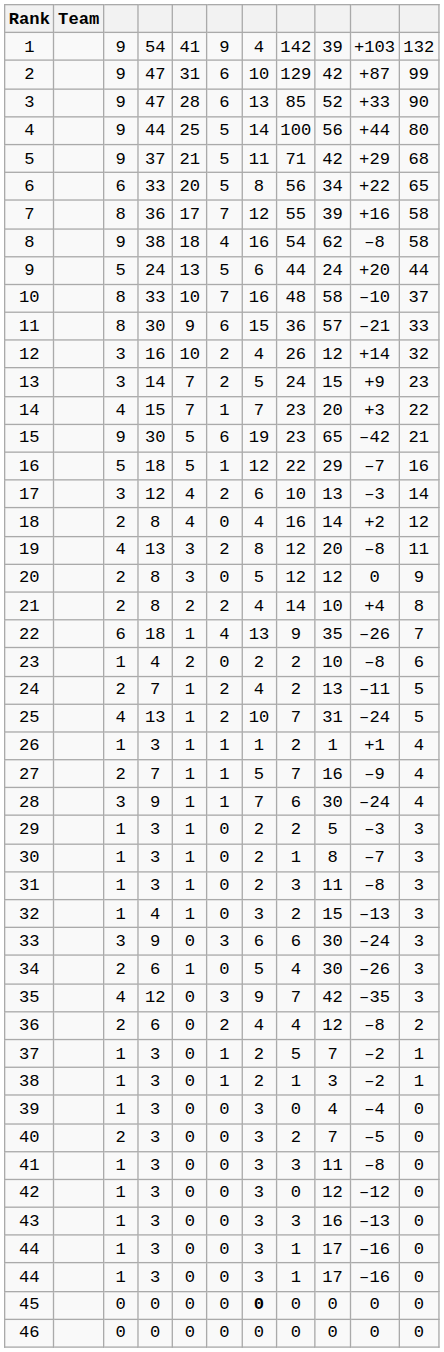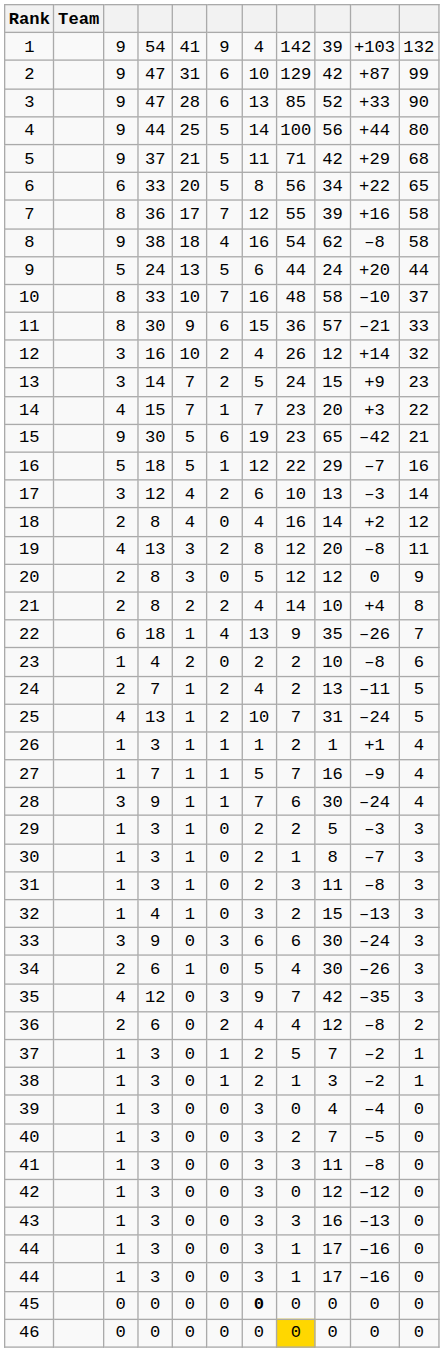 <table class="wikitable sortable" style="text-align:center">
 <tr>
 <th class=unsortable width=20>Rank</th>
 <th>Team</th>
 <th width=20></th>
 <th width=20></th>
 <th width=20></th>
 <th width=20></th>
 <th width=20></th>
 <th width=20></th>
 <th width=20></th>
 <th width=20></th>
 <th width=20></th>
 </tr>
 <tr>
 <td>1</td>
 <td align=left></td>
 <td>9</td>
 <td>54</td>
 <td>41</td>
 <td>9</td>
 <td>4</td>
 <td>142</td>
 <td>39</td>
 <td>+103</td>
 <td>132</td>
 </tr>
 <tr>
 <td>2</td>
 <td align=left></td>
 <td>9</td>
 <td>47</td>
 <td>31</td>
 <td>6</td>
 <td>10</td>
 <td>129</td>
 <td>42</td>
 <td>+87</td>
 <td>99</td>
 </tr>
 <tr>
 <td>3</td>
 <td align=left></td>
 <td>9</td>
 <td>47</td>
 <td>28</td>
 <td>6</td>
 <td>13</td>
 <td>85</td>
 <td>52</td>
 <td>+33</td>
 <td>90</td>
 </tr>
 <tr>
 <td>4</td>
 <td align=left></td>
 <td>9</td>
 <td>44</td>
 <td>25</td>
 <td>5</td>
 <td>14</td>
 <td>100</td>
 <td>56</td>
 <td>+44</td>
 <td>80</td>
 </tr>
 <tr>
 <td>5</td>
 <td align=left></td>
 <td>9</td>
 <td>37</td>
 <td>21</td>
 <td>5</td>
 <td>11</td>
 <td>71</td>
 <td>42</td>
 <td>+29</td>
 <td>68</td>
 </tr>
 <tr>
 <td>6</td>
 <td align=left></td>
 <td>6</td>
 <td>33</td>
 <td>20</td>
 <td>5</td>
 <td>8</td>
 <td>56</td>
 <td>34</td>
 <td>+22</td>
 <td>65</td>
 </tr>
 <tr>
 <td>7</td>
 <td align=left></td>
 <td>8</td>
 <td>36</td>
 <td>17</td>
 <td>7</td>
 <td>12</td>
 <td>55</td>
 <td>39</td>
 <td>+16</td>
 <td>58</td>
 </tr>
 <tr>
 <td>8</td>
 <td align=left></td>
 <td>9</td>
 <td>38</td>
 <td>18</td>
 <td>4</td>
 <td>16</td>
 <td>54</td>
 <td>62</td>
 <td>–8</td>
 <td>58</td>
 </tr>
 <tr>
 <td>9</td>
 <td align=left></td>
 <td>5</td>
 <td>24</td>
 <td>13</td>
 <td>5</td>
 <td>6</td>
 <td>44</td>
 <td>24</td>
 <td>+20</td>
 <td>44</td>
 </tr>
 <tr>
 <td>10</td>
 <td align=left></td>
 <td>8</td>
 <td>33</td>
 <td>10</td>
 <td>7</td>
 <td>16</td>
 <td>48</td>
 <td>58</td>
 <td>–10</td>
 <td>37</td>
 </tr>
 <tr>
 <td>11</td>
 <td align=left></td>
 <td>8</td>
 <td>30</td>
 <td>9</td>
 <td>6</td>
 <td>15</td>
 <td>36</td>
 <td>57</td>
 <td>–21</td>
 <td>33</td>
 </tr>
 <tr>
 <td>12</td>
 <td align=left></td>
 <td>3</td>
 <td>16</td>
 <td>10</td>
 <td>2</td>
 <td>4</td>
 <td>26</td>
 <td>12</td>
 <td>+14</td>
 <td>32</td>
 </tr>
 <tr>
 <td>13</td>
 <td align=left></td>
 <td>3</td>
 <td>14</td>
 <td>7</td>
 <td>2</td>
 <td>5</td>
 <td>24</td>
 <td>15</td>
 <td>+9</td>
 <td>23</td>
 </tr>
 <tr>
 <td>14</td>
 <td align=left></td>
 <td>4</td>
 <td>15</td>
 <td>7</td>
 <td>1</td>
 <td>7</td>
 <td>23</td>
 <td>20</td>
 <td>+3</td>
 <td>22</td>
 </tr>
 <tr>
 <td>15</td>
 <td align=left></td>
 <td>9</td>
 <td>30</td>
 <td>5</td>
 <td>6</td>
 <td>19</td>
 <td>23</td>
 <td>65</td>
 <td>–42</td>
 <td>21</td>
 </tr>
 <tr>
 <td>16</td>
 <td align=left></td>
 <td>5</td>
 <td>18</td>
 <td>5</td>
 <td>1</td>
 <td>12</td>
 <td>22</td>
 <td>29</td>
 <td>–7</td>
 <td>16</td>
 </tr>
 <tr>
 <td>17</td>
 <td align=left></td>
 <td>3</td>
 <td>12</td>
 <td>4</td>
 <td>2</td>
 <td>6</td>
 <td>10</td>
 <td>13</td>
 <td>–3</td>
 <td>14</td>
 </tr>
 <tr>
 <td>18</td>
 <td align=left></td>
 <td>2</td>
 <td>8</td>
 <td>4</td>
 <td>0</td>
 <td>4</td>
 <td>16</td>
 <td>14</td>
 <td>+2</td>
 <td>12</td>
 </tr>
 <tr>
 <td>19</td>
 <td align=left></td>
 <td>4</td>
 <td>13</td>
 <td>3</td>
 <td>2</td>
 <td>8</td>
 <td>12</td>
 <td>20</td>
 <td>–8</td>
 <td>11</td>
 </tr>
 <tr>
 <td>20</td>
 <td align=left></td>
 <td>2</td>
 <td>8</td>
 <td>3</td>
 <td>0</td>
 <td>5</td>
 <td>12</td>
 <td>12</td>
 <td>0</td>
 <td>9</td>
 </tr>
 <tr>
 <td>21</td>
 <td align=left></td>
 <td>2</td>
 <td>8</td>
 <td>2</td>
 <td>2</td>
 <td>4</td>
 <td>14</td>
 <td>10</td>
 <td>+4</td>
 <td>8</td>
 </tr>
 <tr>
 <td>22</td>
 <td align=left></td>
 <td>6</td>
 <td>18</td>
 <td>1</td>
 <td>4</td>
 <td>13</td>
 <td>9</td>
 <td>35</td>
 <td>–26</td>
 <td>7</td>
 </tr>
 <tr>
 <td>23</td>
 <td align=left></td>
 <td>1</td>
 <td>4</td>
 <td>2</td>
 <td>0</td>
 <td>2</td>
 <td>2</td>
 <td>10</td>
 <td>–8</td>
 <td>6</td>
 </tr>
 <tr>
 <td>24</td>
 <td align=left></td>
 <td>2</td>
 <td>7</td>
 <td>1</td>
 <td>2</td>
 <td>4</td>
 <td>2</td>
 <td>13</td>
 <td>–11</td>
 <td>5</td>
 </tr>
 <tr>
 <td>25</td>
 <td align=left></td>
 <td>4</td>
 <td>13</td>
 <td>1</td>
 <td>2</td>
 <td>10</td>
 <td>7</td>
 <td>31</td>
 <td>–24</td>
 <td>5</td>
 </tr>
 <tr>
 <td>26</td>
 <td align=left></td>
 <td>1</td>
 <td>3</td>
 <td>1</td>
 <td>1</td>
 <td>1</td>
 <td>2</td>
 <td>1</td>
 <td>+1</td>
 <td>4</td>
 </tr>
 <tr>
 <td>27</td>
 <td align=left></td>
-<td>2</td>
+<td>1</td>
 <td>7</td>
 <td>1</td>
 <td>1</td>
 <td>5</td>
 <td>7</td>
 <td>16</td>
 <td>–9</td>
 <td>4</td>
 </tr>
 <tr>
 <td>28</td>
 <td align=left></td>
 <td>3</td>
 <td>9</td>
 <td>1</td>
 <td>1</td>
 <td>7</td>
 <td>6</td>
 <td>30</td>
 <td>–24</td>
 <td>4</td>
 </tr>
 <tr>
 <td>29</td>
 <td align=left></td>
 <td>1</td>
 <td>3</td>
 <td>1</td>
 <td>0</td>
 <td>2</td>
 <td>2</td>
 <td>5</td>
 <td>–3</td>
 <td>3</td>
 </tr>
 <tr>
 <td>30</td>
 <td align=left></td>
 <td>1</td>
 <td>3</td>
 <td>1</td>
 <td>0</td>
 <td>2</td>
 <td>1</td>
 <td>8</td>
 <td>–7</td>
 <td>3</td>
 </tr>
 <tr>
 <td>31</td>
 <td align=left></td>
 <td>1</td>
 <td>3</td>
 <td>1</td>
 <td>0</td>
 <td>2</td>
 <td>3</td>
 <td>11</td>
 <td>–8</td>
 <td>3</td>
 </tr>
 <tr>
 <td>32</td>
 <td align=left></td>
 <td>1</td>
 <td>4</td>
 <td>1</td>
 <td>0</td>
 <td>3</td>
 <td>2</td>
 <td>15</td>
 <td>–13</td>
 <td>3</td>
 </tr>
 <tr>
 <td>33</td>
 <td align=left></td>
 <td>3</td>
 <td>9</td>
 <td>0</td>
 <td>3</td>
 <td>6</td>
 <td>6</td>
 <td>30</td>
 <td>–24</td>
 <td>3</td>
 </tr>
 <tr>
 <td>34</td>
 <td align=left></td>
 <td>2</td>
 <td>6</td>
 <td>1</td>
 <td>0</td>
 <td>5</td>
 <td>4</td>
 <td>30</td>
 <td>–26</td>
 <td>3</td>
 </tr>
 <tr>
 <td>35</td>
 <td align=left></td>
 <td>4</td>
 <td>12</td>
 <td>0</td>
 <td>3</td>
 <td>9</td>
 <td>7</td>
 <td>42</td>
 <td>–35</td>
 <td>3</td>
 </tr>
 <tr>
 <td>36</td>
 <td align=left></td>
 <td>2</td>
 <td>6</td>
 <td>0</td>
 <td>2</td>
 <td>4</td>
 <td>4</td>
 <td>12</td>
 <td>–8</td>
 <td>2</td>
 </tr>
 <tr>
 <td>37</td>
 <td align=left></td>
 <td>1</td>
 <td>3</td>
 <td>0</td>
 <td>1</td>
 <td>2</td>
 <td>5</td>
 <td>7</td>
 <td>–2</td>
 <td>1</td>
 </tr>
 <tr>
 <td>38</td>
 <td align=left></td>
 <td>1</td>
 <td>3</td>
 <td>0</td>
 <td>1</td>
 <td>2</td>
 <td>1</td>
 <td>3</td>
 <td>–2</td>
 <td>1</td>
 </tr>
 <tr>
 <td>39</td>
 <td align=left></td>
 <td>1</td>
 <td>3</td>
 <td>0</td>
 <td>0</td>
 <td>3</td>
 <td>0</td>
 <td>4</td>
 <td>–4</td>
 <td>0</td>
 </tr>
 <tr>
 <td>40</td>
 <td align=left></td>
-<td>2</td>
+<td>1</td>
 <td>3</td>
 <td>0</td>
 <td>0</td>
 <td>3</td>
 <td>2</td>
 <td>7</td>
 <td>–5</td>
 <td>0</td>
 </tr>
 <tr>
 <td>41</td>
 <td align=left></td>
 <td>1</td>
 <td>3</td>
 <td>0</td>
 <td>0</td>
 <td>3</td>
 <td>3</td>
 <td>11</td>
 <td>–8</td>
 <td>0</td>
 </tr>
 <tr>
 <td>42</td>
 <td align=left></td>
 <td>1</td>
 <td>3</td>
 <td>0</td>
 <td>0</td>
 <td>3</td>
 <td>0</td>
 <td>12</td>
 <td>–12</td>
 <td>0</td>
 </tr>
 <tr>
 <td>43</td>
 <td align=left></td>
 <td>1</td>
 <td>3</td>
 <td>0</td>
 <td>0</td>
 <td>3</td>
 <td>3</td>
 <td>16</td>
 <td>–13</td>
 <td>0</td>
 </tr>
 <tr>
 <td>44</td>
 <td align=left></td>
 <td>1</td>
 <td>3</td>
 <td>0</td>
 <td>0</td>
 <td>3</td>
 <td>1</td>
 <td>17</td>
 <td>–16</td>
 <td>0</td>
 </tr>
 <tr>
 <td>44</td>
 <td align=left></td>
 <td>1</td>
 <td>3</td>
 <td>0</td>
 <td>0</td>
 <td>3</td>
 <td>1</td>
 <td>17</td>
 <td>–16</td>
 <td>0</td>
 </tr>
 <tr>
 <td>45</td>
 <td align=left></td>
 <td>0</td>
 <td>0</td>
 <td>0</td>
 <td>0</td>
 <td><strong>0</strong></td>
 <td>0</td>
 <td>0</td>
 <td>0</td>
 <td>0</td>
 </tr>
 <tr>
 <td>46</td>
 <td align=left></td>
 <td>0</td>
 <td>0</td>
 <td>0</td>
 <td>0</td>
 <td>0</td>
-<td>0</td>
+<td style="background: gold;">0</td>
 <td>0</td>
 <td>0</td>
 <td>0</td>
 </tr>
 </table>
